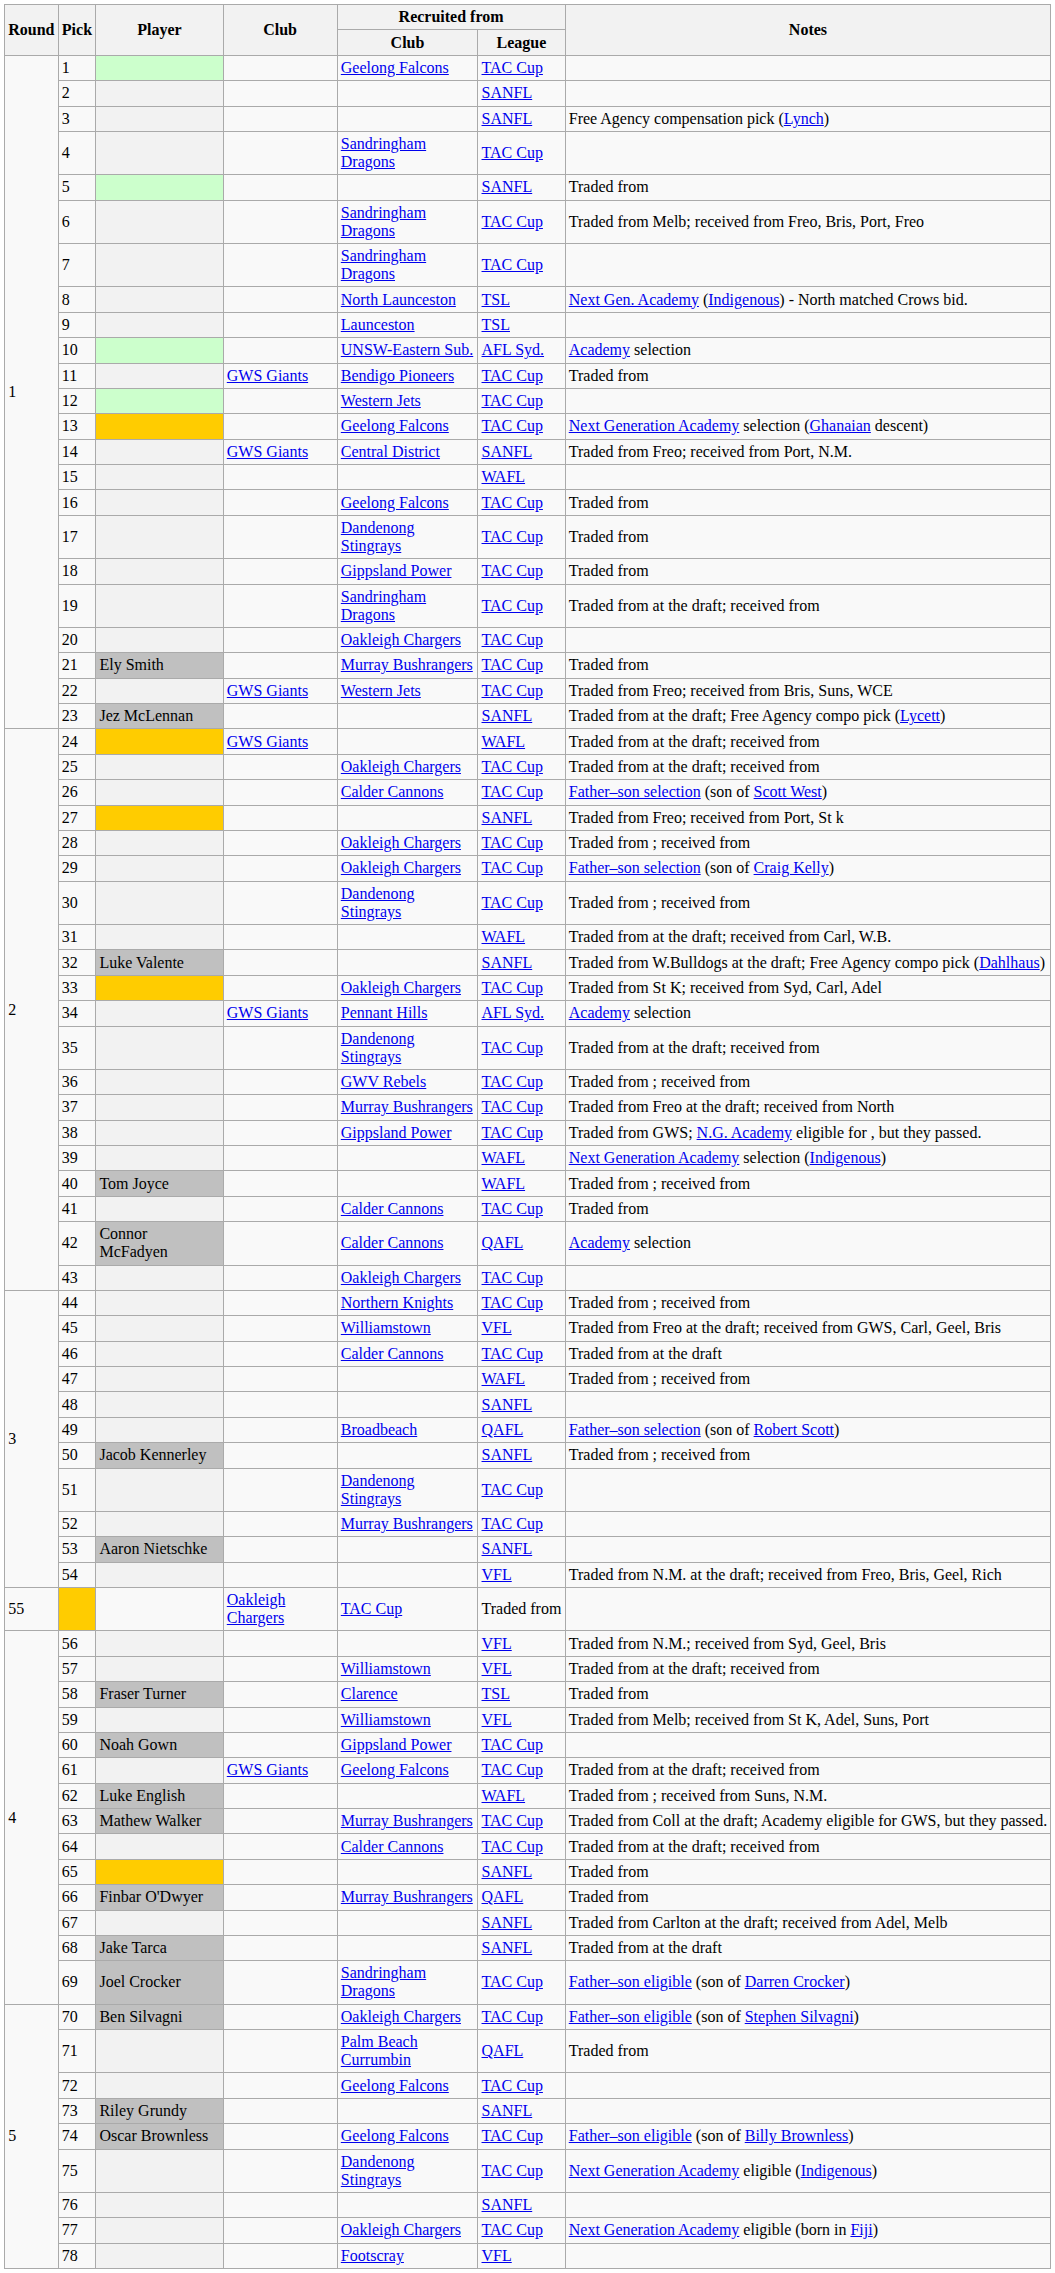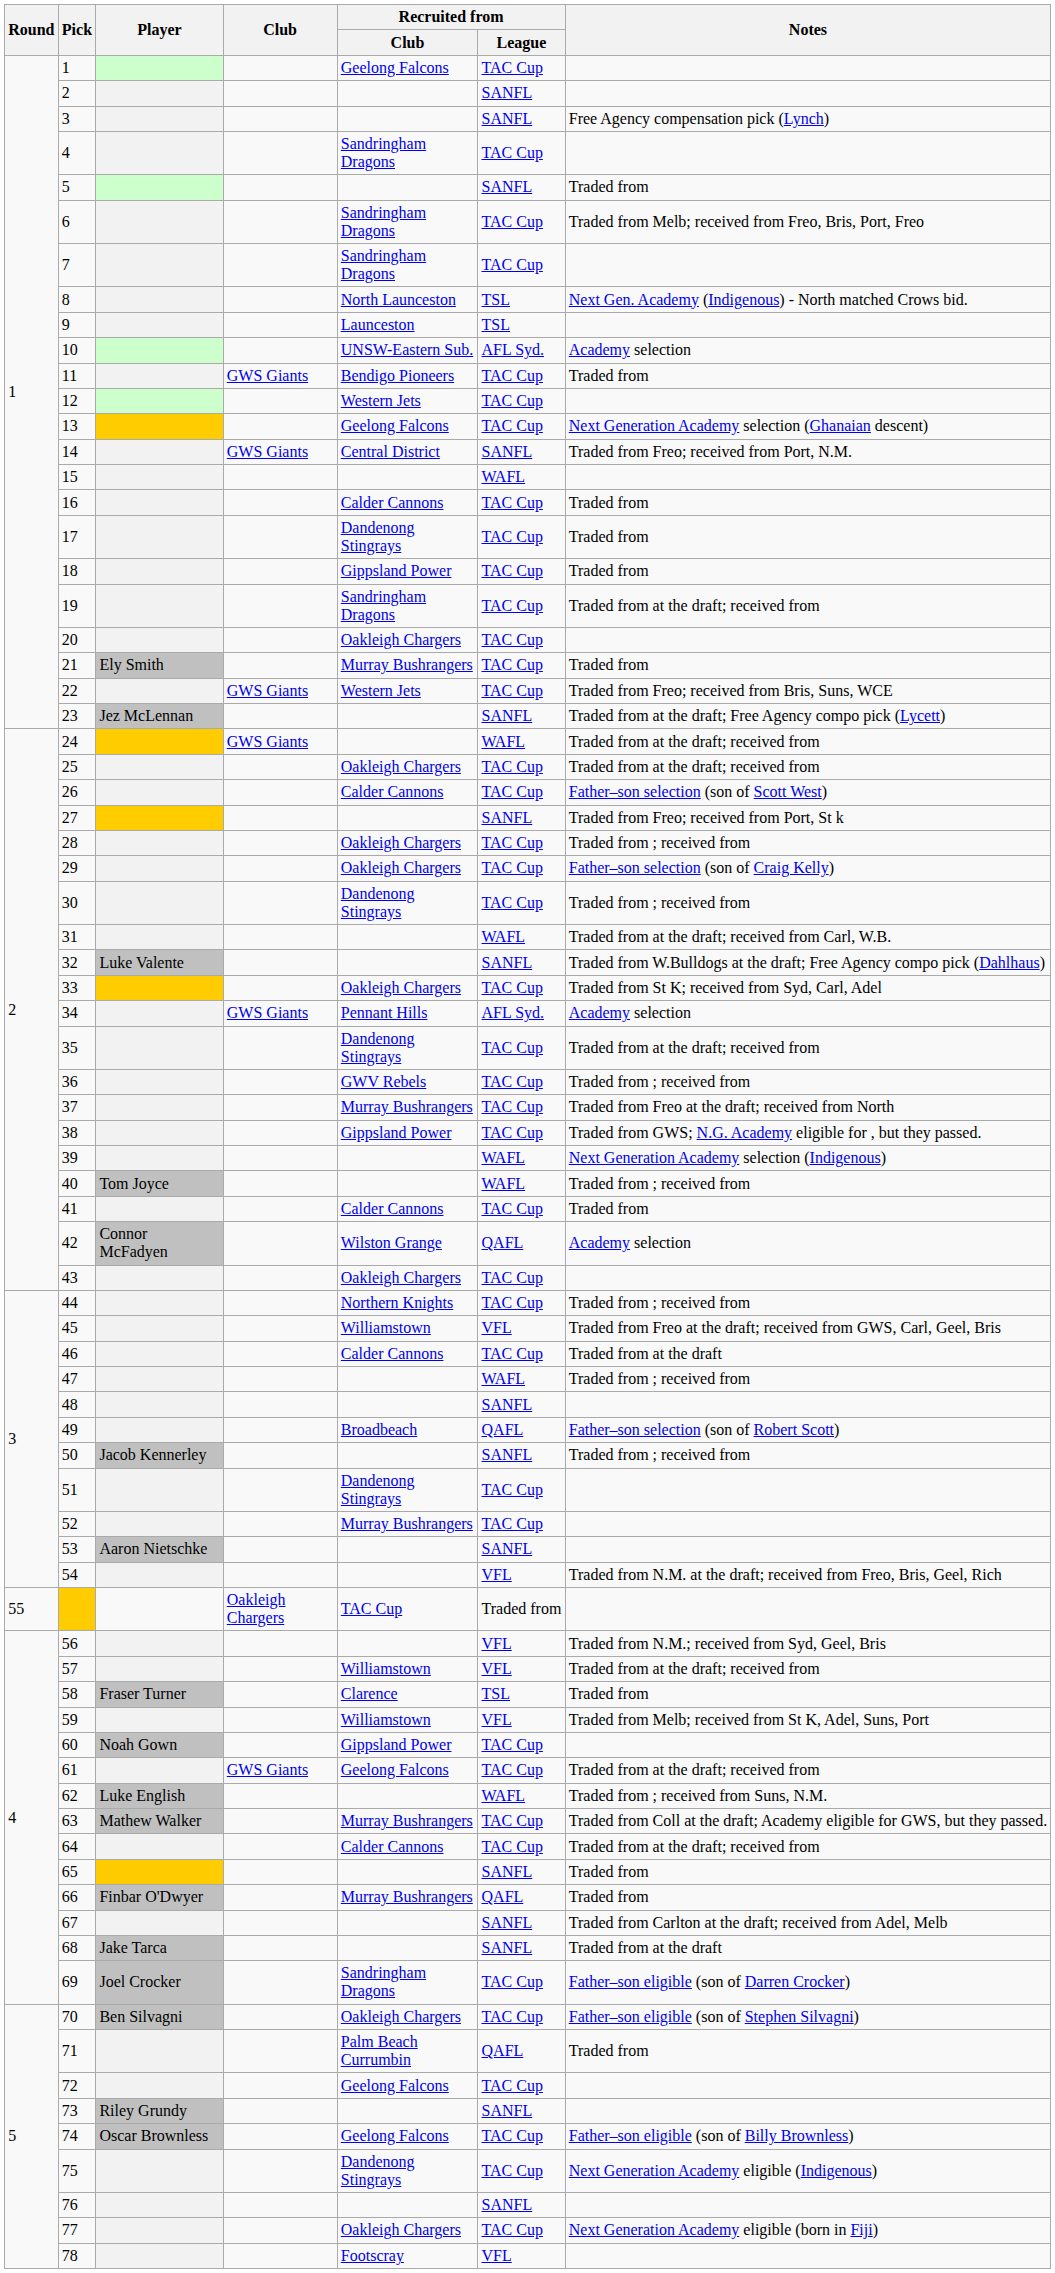 <table class="wikitable sortable plainrowheaders" ;>
 <tr>
 <th rowspan=2>Round</th>
 <th rowspan=2>Pick</th>
 <th rowspan=2 style="width: 90pt">Player</th>
 <th rowspan=2 style="width: 80pt">Club</th>
 <th colspan=2>Recruited from</th>
 <th class="unsortable" rowspan=2>Notes</th>
 </tr>
 <tr>
 <th style="width: 100pt">Club</th>
 <th>League</th>
 </tr>
 <tr>
 <td rowspan=23>1</td>
 <td>1</td>
 <td bgcolor="#CCFFCC"></td>
 <td></td>
 <td><a href='#'>Geelong Falcons</a></td>
 <td><a href='#'>TAC Cup</a></td>
 <td align="left"></td>
 </tr>
 <tr>
 <td>2</td>
 <th scope=row></th>
 <td></td>
 <td></td>
 <td><a href='#'>SANFL</a></td>
 <td align="left"></td>
 </tr>
 <tr>
 <td>3</td>
 <th scope=row></th>
 <td></td>
 <td></td>
 <td><a href='#'>SANFL</a></td>
 <td align="left">Free Agency compensation pick (<a href='#'>Lynch</a>)</td>
 </tr>
 <tr>
 <td>4</td>
 <th scope=row></th>
 <td></td>
 <td><a href='#'>Sandringham Dragons</a></td>
 <td><a href='#'>TAC Cup</a></td>
 <td align="left"></td>
 </tr>
 <tr>
 <td>5</td>
 <td bgcolor="#CCFFCC"></td>
 <td></td>
 <td></td>
 <td><a href='#'>SANFL</a></td>
 <td align="left">Traded from </td>
 </tr>
 <tr>
 <td>6</td>
 <th scope=row></th>
 <td></td>
 <td><a href='#'>Sandringham Dragons</a></td>
 <td><a href='#'>TAC Cup</a></td>
 <td align="left">Traded from Melb; received from Freo, Bris, Port, Freo</td>
 </tr>
 <tr>
 <td>7</td>
 <th scope=row></th>
 <td></td>
 <td><a href='#'>Sandringham Dragons</a></td>
 <td><a href='#'>TAC Cup</a></td>
 <td align="left"></td>
 </tr>
 <tr>
 <td>8</td>
 <th scope=row></th>
 <td></td>
 <td><a href='#'>North Launceston</a></td>
 <td><a href='#'>TSL</a></td>
 <td align="left"><a href='#'>Next Gen. Academy</a> (<a href='#'>Indigenous</a>) - North matched Crows bid.</td>
 </tr>
 <tr>
 <td>9</td>
 <th scope=row></th>
 <td></td>
 <td><a href='#'>Launceston</a></td>
 <td><a href='#'>TSL</a></td>
 <td align="left"></td>
 </tr>
 <tr>
 <td>10</td>
 <td bgcolor="#CCFFCC"></td>
 <td></td>
 <td><a href='#'>UNSW-Eastern Sub.</a></td>
 <td><a href='#'>AFL Syd.</a></td>
 <td align="left"><a href='#'>Academy</a> selection</td>
 </tr>
 <tr>
 <td>11</td>
 <th scope=row></th>
 <td><a href='#'>GWS Giants</a></td>
 <td><a href='#'>Bendigo Pioneers</a></td>
 <td><a href='#'>TAC Cup</a></td>
 <td align="left">Traded from </td>
 </tr>
 <tr>
 <td>12</td>
 <td bgcolor="#CCFFCC"></td>
 <td></td>
 <td><a href='#'>Western Jets</a></td>
 <td><a href='#'>TAC Cup</a></td>
 <td align="left"></td>
 </tr>
 <tr>
 <td>13</td>
 <td bgcolor="#FFCC00"></td>
 <td></td>
 <td><a href='#'>Geelong Falcons</a></td>
 <td><a href='#'>TAC Cup</a></td>
 <td align="left"><a href='#'>Next Generation Academy</a> selection (<a href='#'>Ghanaian</a> descent)</td>
 </tr>
 <tr>
 <td>14</td>
 <th scope=row></th>
 <td><a href='#'>GWS Giants</a></td>
 <td><a href='#'>Central District</a></td>
 <td><a href='#'>SANFL</a></td>
 <td align="left">Traded from Freo; received from Port, N.M.</td>
 </tr>
 <tr>
 <td>15</td>
 <th scope=row></th>
 <td></td>
 <td></td>
 <td><a href='#'>WAFL</a></td>
 <td align="left"></td>
 </tr>
 <tr>
 <td>16</td>
 <th scope=row></th>
 <td></td>
-<td><a href='#'>Geelong Falcons</a></td>
+<td><a href='#'>Calder Cannons</a></td>
 <td><a href='#'>TAC Cup</a></td>
 <td align="left">Traded from </td>
 </tr>
 <tr>
 <td>17</td>
 <th scope=row></th>
 <td></td>
 <td><a href='#'>Dandenong Stingrays</a></td>
 <td><a href='#'>TAC Cup</a></td>
 <td align="left">Traded from </td>
 </tr>
 <tr>
 <td>18</td>
 <th scope=row></th>
 <td></td>
 <td><a href='#'>Gippsland Power</a></td>
 <td><a href='#'>TAC Cup</a></td>
 <td align="left">Traded from </td>
 </tr>
 <tr>
 <td>19</td>
 <th scope=row></th>
 <td></td>
 <td><a href='#'>Sandringham Dragons</a></td>
 <td><a href='#'>TAC Cup</a></td>
 <td align="left">Traded from  at the draft; received from </td>
 </tr>
 <tr>
 <td>20</td>
 <th scope=row></th>
 <td></td>
 <td><a href='#'>Oakleigh Chargers</a></td>
 <td><a href='#'>TAC Cup</a></td>
 <td align="left"></td>
 </tr>
 <tr>
 <td>21</td>
 <td bgcolor="#C0C0C0">Ely Smith</td>
 <td></td>
 <td><a href='#'>Murray Bushrangers</a></td>
 <td><a href='#'>TAC Cup</a></td>
 <td align="left">Traded from </td>
 </tr>
 <tr>
 <td>22</td>
 <th scope=row></th>
 <td><a href='#'>GWS Giants</a></td>
 <td><a href='#'>Western Jets</a></td>
 <td><a href='#'>TAC Cup</a></td>
 <td align="left">Traded from Freo; received from Bris, Suns, WCE</td>
 </tr>
 <tr>
 <td>23</td>
 <td bgcolor="#C0C0C0">Jez McLennan</td>
 <td></td>
 <td></td>
 <td><a href='#'>SANFL</a></td>
 <td align="left">Traded from  at the draft; Free Agency compo pick (<a href='#'>Lycett</a>)</td>
 </tr>
 <tr>
 <td rowspan=20>2</td>
 <td>24</td>
 <td bgcolor="#FFCC00"></td>
 <td><a href='#'>GWS Giants</a></td>
 <td></td>
 <td><a href='#'>WAFL</a></td>
 <td align="left">Traded from  at the draft; received from </td>
 </tr>
 <tr>
 <td>25</td>
 <th scope=row></th>
 <td></td>
 <td><a href='#'>Oakleigh Chargers</a></td>
 <td><a href='#'>TAC Cup</a></td>
 <td align="left">Traded from  at the draft; received from </td>
 </tr>
 <tr>
 <td>26</td>
 <th scope=row></th>
 <td></td>
 <td><a href='#'>Calder Cannons</a></td>
 <td><a href='#'>TAC Cup</a></td>
 <td align="left"><a href='#'>Father–son selection</a> (son of <a href='#'>Scott West</a>)</td>
 </tr>
 <tr>
 <td>27</td>
 <td bgcolor="#FFCC00"></td>
 <td></td>
 <td></td>
 <td><a href='#'>SANFL</a></td>
 <td align="left">Traded from Freo; received from Port, St k</td>
 </tr>
 <tr>
 <td>28</td>
 <th scope=row></th>
 <td></td>
 <td><a href='#'>Oakleigh Chargers</a></td>
 <td><a href='#'>TAC Cup</a></td>
 <td align="left">Traded from ; received from </td>
 </tr>
 <tr>
 <td>29</td>
 <th scope=row></th>
 <td></td>
 <td><a href='#'>Oakleigh Chargers</a></td>
 <td><a href='#'>TAC Cup</a></td>
 <td align="left"><a href='#'>Father–son selection</a> (son of <a href='#'>Craig Kelly</a>)</td>
 </tr>
 <tr>
 <td>30</td>
 <th scope=row></th>
 <td></td>
 <td><a href='#'>Dandenong Stingrays</a></td>
 <td><a href='#'>TAC Cup</a></td>
 <td align="left">Traded from ; received from </td>
 </tr>
 <tr>
 <td>31</td>
 <th scope=row></th>
 <td></td>
 <td></td>
 <td><a href='#'>WAFL</a></td>
 <td align="left">Traded from  at the draft; received from Carl, W.B.</td>
 </tr>
 <tr>
 <td>32</td>
 <td bgcolor="#C0C0C0">Luke Valente</td>
 <td></td>
 <td></td>
 <td><a href='#'>SANFL</a></td>
 <td align="left">Traded from W.Bulldogs at the draft; Free Agency compo pick (<a href='#'>Dahlhaus</a>)</td>
 </tr>
 <tr>
 <td>33</td>
 <td bgcolor="#FFCC00"></td>
 <td></td>
 <td><a href='#'>Oakleigh Chargers</a></td>
 <td><a href='#'>TAC Cup</a></td>
 <td align="left">Traded from St K; received from Syd, Carl, Adel</td>
 </tr>
 <tr>
 <td>34</td>
 <th scope=row></th>
 <td><a href='#'>GWS Giants</a></td>
 <td><a href='#'>Pennant Hills</a></td>
 <td><a href='#'>AFL Syd.</a></td>
 <td align="left"><a href='#'>Academy</a> selection</td>
 </tr>
 <tr>
 <td>35</td>
 <th scope=row></th>
 <td></td>
 <td><a href='#'>Dandenong Stingrays</a></td>
 <td><a href='#'>TAC Cup</a></td>
 <td align="left">Traded from  at the draft; received from </td>
 </tr>
 <tr>
 <td>36</td>
 <th scope=row></th>
 <td></td>
 <td><a href='#'>GWV Rebels</a></td>
 <td><a href='#'>TAC Cup</a></td>
 <td align="left">Traded from  ; received from </td>
 </tr>
 <tr>
 <td>37</td>
 <th scope=row></th>
 <td></td>
 <td><a href='#'>Murray Bushrangers</a></td>
 <td><a href='#'>TAC Cup</a></td>
 <td align="left">Traded from Freo at the draft; received from North</td>
 </tr>
 <tr>
 <td>38</td>
 <th scope=row></th>
 <td></td>
 <td><a href='#'>Gippsland Power</a></td>
 <td><a href='#'>TAC Cup</a></td>
 <td align="left">Traded from GWS; <a href='#'>N.G. Academy</a> eligible for , but they passed.</td>
 </tr>
 <tr>
 <td>39</td>
 <th scope=row></th>
 <td></td>
 <td></td>
 <td><a href='#'>WAFL</a></td>
 <td align="left"><a href='#'>Next Generation Academy</a> selection (<a href='#'>Indigenous</a>)</td>
 </tr>
 <tr>
 <td>40</td>
 <td bgcolor="#C0C0C0">Tom Joyce</td>
 <td></td>
 <td></td>
 <td><a href='#'>WAFL</a></td>
 <td align="left">Traded from ; received from </td>
 </tr>
 <tr>
 <td>41</td>
 <th scope=row></th>
 <td></td>
 <td><a href='#'>Calder Cannons</a></td>
 <td><a href='#'>TAC Cup</a></td>
 <td align="left">Traded from </td>
 </tr>
 <tr>
 <td>42</td>
 <td bgcolor="#C0C0C0">Connor McFadyen</td>
 <td></td>
-<td><a href='#'>Calder Cannons</a></td>
+<td><a href='#'>Wilston Grange</a></td>
 <td><a href='#'>QAFL</a></td>
 <td align="left"><a href='#'>Academy</a> selection</td>
 </tr>
 <tr>
 <td>43</td>
 <th scope=row></th>
 <td></td>
 <td><a href='#'>Oakleigh Chargers</a></td>
 <td><a href='#'>TAC Cup</a></td>
 <td align="left"></td>
 </tr>
 <tr>
 <td rowspan=12>3</td>
 <td>44</td>
 <th scope=row></th>
 <td></td>
 <td><a href='#'>Northern Knights</a></td>
 <td><a href='#'>TAC Cup</a></td>
 <td align="left">Traded from ; received from </td>
 </tr>
 <tr>
 <td>45</td>
 <th scope=row></th>
 <td></td>
 <td><a href='#'>Williamstown</a></td>
 <td><a href='#'>VFL</a></td>
 <td align="left">Traded from Freo at the draft; received from GWS, Carl, Geel, Bris</td>
 </tr>
 <tr>
 </tr>
 <tr>
 <td>46</td>
 <th scope=row></th>
 <td></td>
 <td><a href='#'>Calder Cannons</a></td>
 <td><a href='#'>TAC Cup</a></td>
 <td align="left">Traded from  at the draft</td>
 </tr>
 <tr>
 <td>47</td>
 <th scope=row></th>
 <td></td>
 <td></td>
 <td><a href='#'>WAFL</a></td>
 <td align="left">Traded from ; received from </td>
 </tr>
 <tr>
 <td>48</td>
 <th scope=row></th>
 <td></td>
 <td></td>
 <td><a href='#'>SANFL</a></td>
 <td align="left"></td>
 </tr>
 <tr>
 <td>49</td>
 <th scope=row></th>
 <td></td>
 <td><a href='#'>Broadbeach</a></td>
 <td><a href='#'>QAFL</a></td>
 <td align="left"><a href='#'>Father–son selection</a> (son of <a href='#'>Robert Scott</a>)</td>
 </tr>
 <tr>
 <td>50</td>
 <td bgcolor="#C0C0C0">Jacob Kennerley</td>
 <td></td>
 <td></td>
 <td><a href='#'>SANFL</a></td>
 <td align="left">Traded from ; received from </td>
 </tr>
 <tr>
 <td>51</td>
 <th scope=row></th>
 <td></td>
 <td><a href='#'>Dandenong Stingrays</a></td>
 <td><a href='#'>TAC Cup</a></td>
 <td align="left"></td>
 </tr>
 <tr>
 <td>52</td>
 <th scope=row></th>
 <td></td>
 <td><a href='#'>Murray Bushrangers</a></td>
 <td><a href='#'>TAC Cup</a></td>
 <td align="left"></td>
 </tr>
 <tr>
 <td>53</td>
 <td bgcolor="#C0C0C0">Aaron Nietschke</td>
 <td></td>
 <td></td>
 <td><a href='#'>SANFL</a></td>
 <td align="left"></td>
 </tr>
 <tr>
 <td>54</td>
 <th scope=row></th>
 <td></td>
 <td></td>
 <td><a href='#'>VFL</a></td>
 <td align="left">Traded from N.M. at the draft; received from Freo, Bris, Geel, Rich</td>
 </tr>
 <tr>
 <td>55</td>
 <td align="left" bgcolor="#FFCC00"></td>
 <td></td>
 <td><a href='#'>Oakleigh Chargers</a></td>
 <td><a href='#'>TAC Cup</a></td>
 <td align="left">Traded from </td>
 </tr>
 <tr>
 <td rowspan=14>4</td>
 <td>56</td>
 <th scope=row></th>
 <td></td>
 <td></td>
 <td><a href='#'>VFL</a></td>
 <td align="left">Traded from N.M.; received from Syd, Geel, Bris</td>
 </tr>
 <tr>
 <td>57</td>
 <th scope=row></th>
 <td></td>
 <td><a href='#'>Williamstown</a></td>
 <td><a href='#'>VFL</a></td>
 <td align="left">Traded from  at the draft; received from </td>
 </tr>
 <tr>
 <td>58</td>
 <td bgcolor="#C0C0C0">Fraser Turner</td>
 <td></td>
 <td><a href='#'>Clarence</a></td>
 <td><a href='#'>TSL</a></td>
 <td align="left">Traded from </td>
 </tr>
 <tr>
 <td>59</td>
 <th scope=row></th>
 <td></td>
 <td><a href='#'>Williamstown</a></td>
 <td><a href='#'>VFL</a></td>
 <td align="left">Traded from Melb; received from St K, Adel, Suns, Port</td>
 </tr>
 <tr>
 <td>60</td>
 <td bgcolor="#C0C0C0">Noah Gown</td>
 <td></td>
 <td><a href='#'>Gippsland Power</a></td>
 <td><a href='#'>TAC Cup</a></td>
 <td align="left"></td>
 </tr>
 <tr>
 <td>61</td>
 <th scope=row></th>
 <td><a href='#'>GWS Giants</a></td>
 <td><a href='#'>Geelong Falcons</a></td>
 <td><a href='#'>TAC Cup</a></td>
 <td align="left">Traded from  at the draft; received from </td>
 </tr>
 <tr>
 <td>62</td>
 <td bgcolor="#C0C0C0">Luke English</td>
 <td></td>
 <td></td>
 <td><a href='#'>WAFL</a></td>
 <td align="left">Traded from ; received from Suns, N.M.</td>
 </tr>
 <tr>
 <td>63</td>
 <td bgcolor="#C0C0C0">Mathew Walker</td>
 <td></td>
 <td><a href='#'>Murray Bushrangers</a></td>
 <td><a href='#'>TAC Cup</a></td>
 <td align="left">Traded from Coll at the draft; Academy eligible for GWS, but they passed.</td>
 </tr>
 <tr>
 <td>64</td>
 <th scope=row></th>
 <td></td>
 <td><a href='#'>Calder Cannons</a></td>
 <td><a href='#'>TAC Cup</a></td>
 <td align="left">Traded from  at the draft; received from </td>
 </tr>
 <tr>
 <td>65</td>
 <td align="left" bgcolor="#FFCC00"></td>
 <td></td>
 <td></td>
 <td><a href='#'>SANFL</a></td>
 <td align="left">Traded from </td>
 </tr>
 <tr>
 <td>66</td>
 <td bgcolor="#C0C0C0">Finbar O'Dwyer</td>
 <td></td>
 <td><a href='#'>Murray Bushrangers</a></td>
 <td><a href='#'>QAFL</a></td>
 <td align="left">Traded from </td>
 </tr>
 <tr>
 <td>67</td>
 <th scope=row></th>
 <td></td>
 <td></td>
 <td><a href='#'>SANFL</a></td>
 <td align="left">Traded from Carlton at the draft; received from Adel, Melb</td>
 </tr>
 <tr>
 <td>68</td>
 <td bgcolor="#C0C0C0">Jake Tarca</td>
 <td></td>
 <td></td>
 <td><a href='#'>SANFL</a></td>
 <td align="left">Traded from  at the draft</td>
 </tr>
 <tr>
 <td>69</td>
 <td bgcolor="#C0C0C0">Joel Crocker</td>
 <td></td>
 <td><a href='#'>Sandringham Dragons</a></td>
 <td><a href='#'>TAC Cup</a></td>
 <td align="left"><a href='#'>Father–son eligible</a> (son of <a href='#'>Darren Crocker</a>)</td>
 </tr>
 <tr>
 <td rowspan=9>5</td>
 <td>70</td>
 <td bgcolor="#C0C0C0">Ben Silvagni</td>
 <td></td>
 <td><a href='#'>Oakleigh Chargers</a></td>
 <td><a href='#'>TAC Cup</a></td>
 <td align="left"><a href='#'>Father–son eligible</a> (son of <a href='#'>Stephen Silvagni</a>)</td>
 </tr>
 <tr>
 <td>71</td>
 <th scope=row></th>
 <td></td>
 <td><a href='#'>Palm Beach Currumbin</a></td>
 <td><a href='#'>QAFL</a></td>
 <td align="left">Traded from </td>
 </tr>
 <tr>
 <td>72</td>
 <th scope=row></th>
 <td></td>
 <td><a href='#'>Geelong Falcons</a></td>
 <td><a href='#'>TAC Cup</a></td>
 <td align="left"></td>
 </tr>
 <tr>
 <td>73</td>
 <td bgcolor="#C0C0C0">Riley Grundy</td>
 <td></td>
 <td></td>
 <td><a href='#'>SANFL</a></td>
 <td align="left"></td>
 </tr>
 <tr>
 <td>74</td>
 <td bgcolor="#C0C0C0">Oscar Brownless</td>
 <td></td>
 <td><a href='#'>Geelong Falcons</a></td>
 <td><a href='#'>TAC Cup</a></td>
 <td align="left"><a href='#'>Father–son eligible</a> (son of <a href='#'>Billy Brownless</a>)</td>
 </tr>
 <tr>
 <td>75</td>
 <th scope=row></th>
 <td></td>
 <td><a href='#'>Dandenong Stingrays</a></td>
 <td><a href='#'>TAC Cup</a></td>
 <td align="left"><a href='#'>Next Generation Academy</a> eligible (<a href='#'>Indigenous</a>)</td>
 </tr>
 <tr>
 <td>76</td>
 <th scope=row></th>
 <td></td>
 <td></td>
 <td><a href='#'>SANFL</a></td>
 <td align="left"></td>
 </tr>
 <tr>
 <td>77</td>
 <th scope=row></th>
 <td></td>
 <td><a href='#'>Oakleigh Chargers</a></td>
 <td><a href='#'>TAC Cup</a></td>
 <td align="left"><a href='#'>Next Generation Academy</a> eligible (born in <a href='#'>Fiji</a>)</td>
 </tr>
 <tr>
 <td>78</td>
 <th scope=row></th>
 <td></td>
 <td><a href='#'>Footscray</a></td>
 <td><a href='#'>VFL</a></td>
 <td align="left"></td>
 </tr>
 </table>
